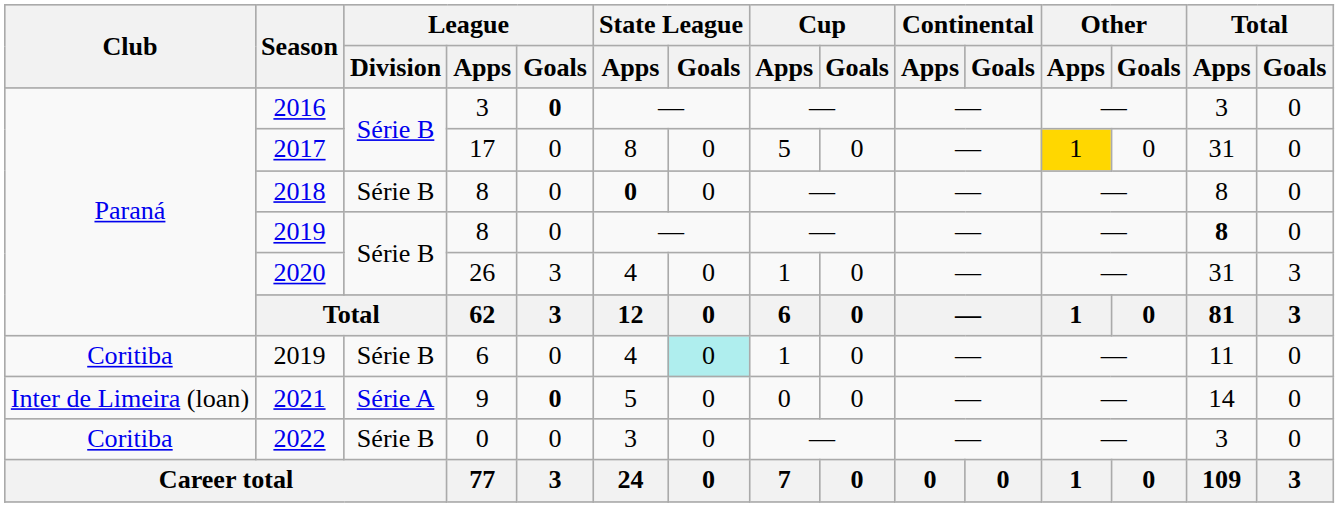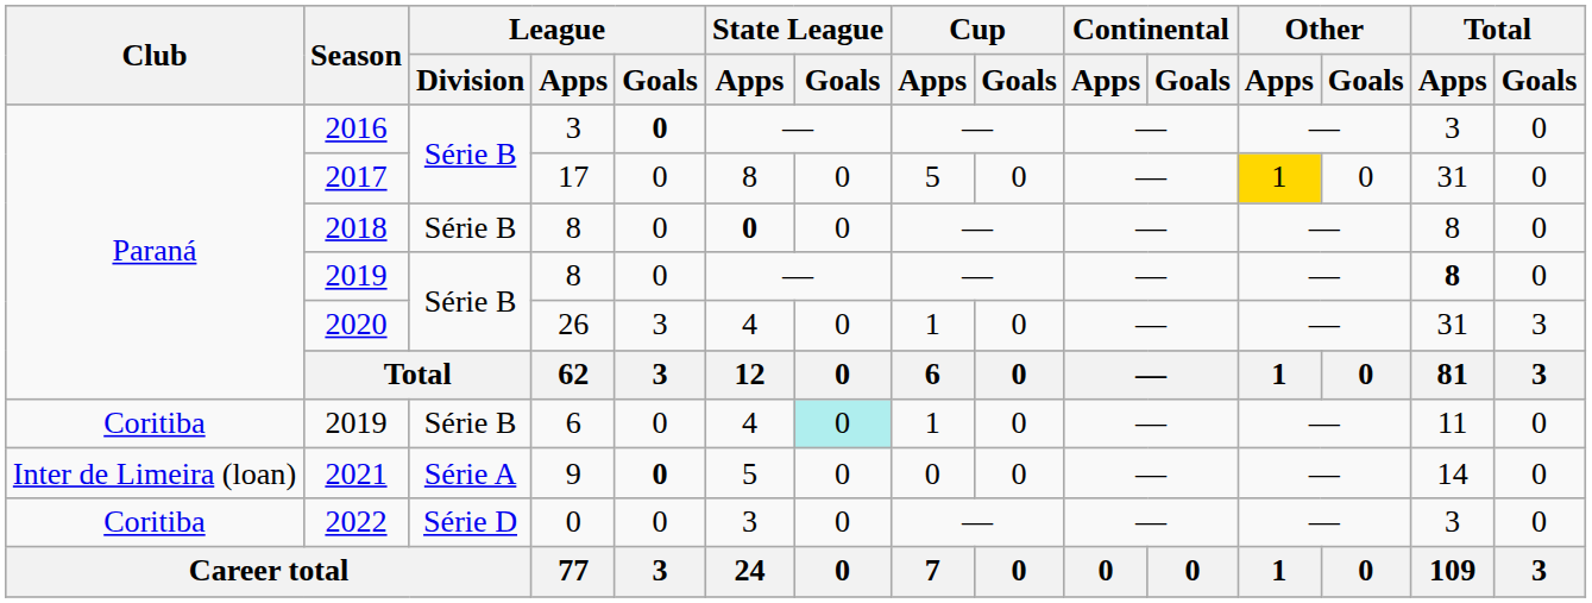 <table class="wikitable" style="text-align: center;">
 <tr>
 <th rowspan="2">Club</th>
 <th rowspan="2">Season</th>
 <th colspan="3">League</th>
 <th colspan="2">State League</th>
 <th colspan="2">Cup</th>
 <th colspan="2">Continental</th>
 <th colspan="2">Other</th>
 <th colspan="2">Total</th>
 </tr>
 <tr>
 <th>Division</th>
 <th>Apps</th>
 <th>Goals</th>
 <th>Apps</th>
 <th>Goals</th>
 <th>Apps</th>
 <th>Goals</th>
 <th>Apps</th>
 <th>Goals</th>
 <th>Apps</th>
 <th>Goals</th>
 <th>Apps</th>
 <th>Goals</th>
 </tr>
 <tr>
 <td rowspan="6" valign="center"><a href='#'>Paraná</a></td>
 <td><a href='#'>2016</a></td>
 <td rowspan="2"><a href='#'>Série B</a></td>
 <td>3</td>
 <td><strong>0</strong></td>
 <td colspan="2">—</td>
 <td colspan="2">—</td>
 <td colspan="2">—</td>
 <td colspan="2">—</td>
 <td>3</td>
 <td>0</td>
 </tr>
 <tr>
 <td><a href='#'>2017</a></td>
 <td>17</td>
 <td>0</td>
 <td>8</td>
 <td>0</td>
 <td>5</td>
 <td>0</td>
 <td colspan="2">—</td>
 <td style="background: gold;">1</td>
 <td>0</td>
 <td>31</td>
 <td>0</td>
 </tr>
 <tr>
 <td><a href='#'>2018</a></td>
 <td>Série B</td>
 <td>8</td>
 <td>0</td>
 <td><strong>0</strong></td>
 <td>0</td>
 <td colspan="2">—</td>
 <td colspan="2">—</td>
 <td colspan="2">—</td>
 <td>8</td>
 <td>0</td>
 </tr>
 <tr>
 <td><a href='#'>2019</a></td>
 <td rowspan="2">Série B</td>
 <td>8</td>
 <td>0</td>
 <td colspan="2">—</td>
 <td colspan="2">—</td>
 <td colspan="2">—</td>
 <td colspan="2">—</td>
 <td><strong>8</strong></td>
 <td>0</td>
 </tr>
 <tr>
 <td><a href='#'>2020</a></td>
 <td>26</td>
 <td>3</td>
 <td>4</td>
 <td>0</td>
 <td>1</td>
 <td>0</td>
 <td colspan="2">—</td>
 <td colspan="2">—</td>
 <td>31</td>
 <td>3</td>
 </tr>
 <tr>
 <th colspan="2">Total</th>
 <th>62</th>
 <th>3</th>
 <th>12</th>
 <th>0</th>
 <th>6</th>
 <th>0</th>
 <th colspan="2">—</th>
 <th>1</th>
 <th>0</th>
 <th>81</th>
 <th>3</th>
 </tr>
 <tr>
 <td valign="center"><a href='#'>Coritiba</a></td>
 <td>2019</td>
 <td>Série B</td>
 <td>6</td>
 <td>0</td>
 <td>4</td>
 <td style="background: paleturquoise;">0</td>
 <td>1</td>
 <td>0</td>
 <td colspan="2">—</td>
 <td colspan="2">—</td>
 <td>11</td>
 <td>0</td>
 </tr>
 <tr>
 <td valign="center"><a href='#'>Inter de Limeira</a> (loan)</td>
 <td><a href='#'>2021</a></td>
 <td><a href='#'>Série A</a></td>
 <td>9</td>
 <td><strong>0</strong></td>
 <td>5</td>
 <td>0</td>
 <td>0</td>
 <td>0</td>
 <td colspan="2">—</td>
 <td colspan="2">—</td>
 <td>14</td>
 <td>0</td>
 </tr>
 <tr>
 <td valign="center"><a href='#'>Coritiba</a></td>
 <td><a href='#'>2022</a></td>
-<td>Série B</td>
+<td><a href='#'>Série D</a></td>
 <td>0</td>
 <td>0</td>
 <td>3</td>
 <td>0</td>
 <td colspan="2">—</td>
 <td colspan="2">—</td>
 <td colspan="2">—</td>
 <td>3</td>
 <td>0</td>
 </tr>
 <tr>
 <th colspan="3"><strong>Career total</strong></th>
 <th>77</th>
 <th>3</th>
 <th>24</th>
 <th>0</th>
 <th>7</th>
 <th>0</th>
 <th>0</th>
 <th>0</th>
 <th>1</th>
 <th>0</th>
 <th>109</th>
 <th>3</th>
 </tr>
 </table>
